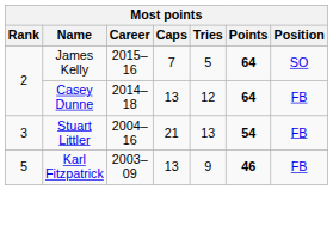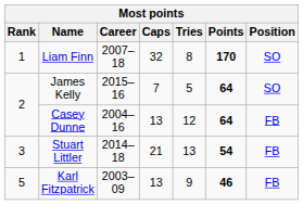 <table class="wikitable" style="text-align:center;">
 <tr>
 <th colspan="7">Most points</th>
 </tr>
 <tr>
 <th style="width:15px;">Rank</th>
 <th style="width:15px;">Name</th>
 <th style="width:15px;">Career</th>
 <th style="width:15px;">Caps</th>
 <th style="width:15px;">Tries</th>
 <th style="width:15px;">Points</th>
 <th style="width:15px;">Position</th>
 </tr>
 <tr>
+<td>1</td>
+<td><a href='#'>Liam Finn</a></td>
+<td>2007–18</td>
+<td>32</td>
+<td>8</td>
+<td><strong>170</strong></td>
+<td><a href='#'>SO</a></td>
+</tr>
+<tr>
 <td rowspan="2">2</td>
 <td>James Kelly</td>
 <td>2015–16</td>
 <td>7</td>
 <td>5</td>
 <td><strong>64</strong></td>
 <td><a href='#'>SO</a></td>
 </tr>
 <tr>
 <td><a href='#'>Casey Dunne</a></td>
-<td>2014–18</td>
+<td>2004–16</td>
 <td>13</td>
 <td>12</td>
 <td><strong>64</strong></td>
 <td><a href='#'>FB</a></td>
 </tr>
 <tr>
 <td>3</td>
 <td><a href='#'>Stuart Littler</a></td>
-<td>2004–16</td>
+<td>2014–18</td>
 <td>21</td>
 <td>13</td>
 <td><strong>54</strong></td>
 <td><a href='#'>FB</a></td>
 </tr>
 <tr>
 <td>5</td>
 <td><a href='#'>Karl Fitzpatrick</a></td>
 <td>2003–09</td>
 <td>13</td>
 <td>9</td>
 <td><strong>46</strong></td>
 <td><a href='#'>FB</a></td>
 </tr>
 </table>
